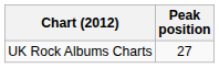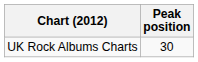 <table class="wikitable">
 <tr>
 <th>Chart (2012)</th>
 <th>Peak<br>position</th>
 </tr>
 <tr>
 <td>UK Rock Albums Charts</td>
-<td style="text-align:center;">27</td>
+<td style="text-align:center;">30</td>
 </tr>
 </table>
